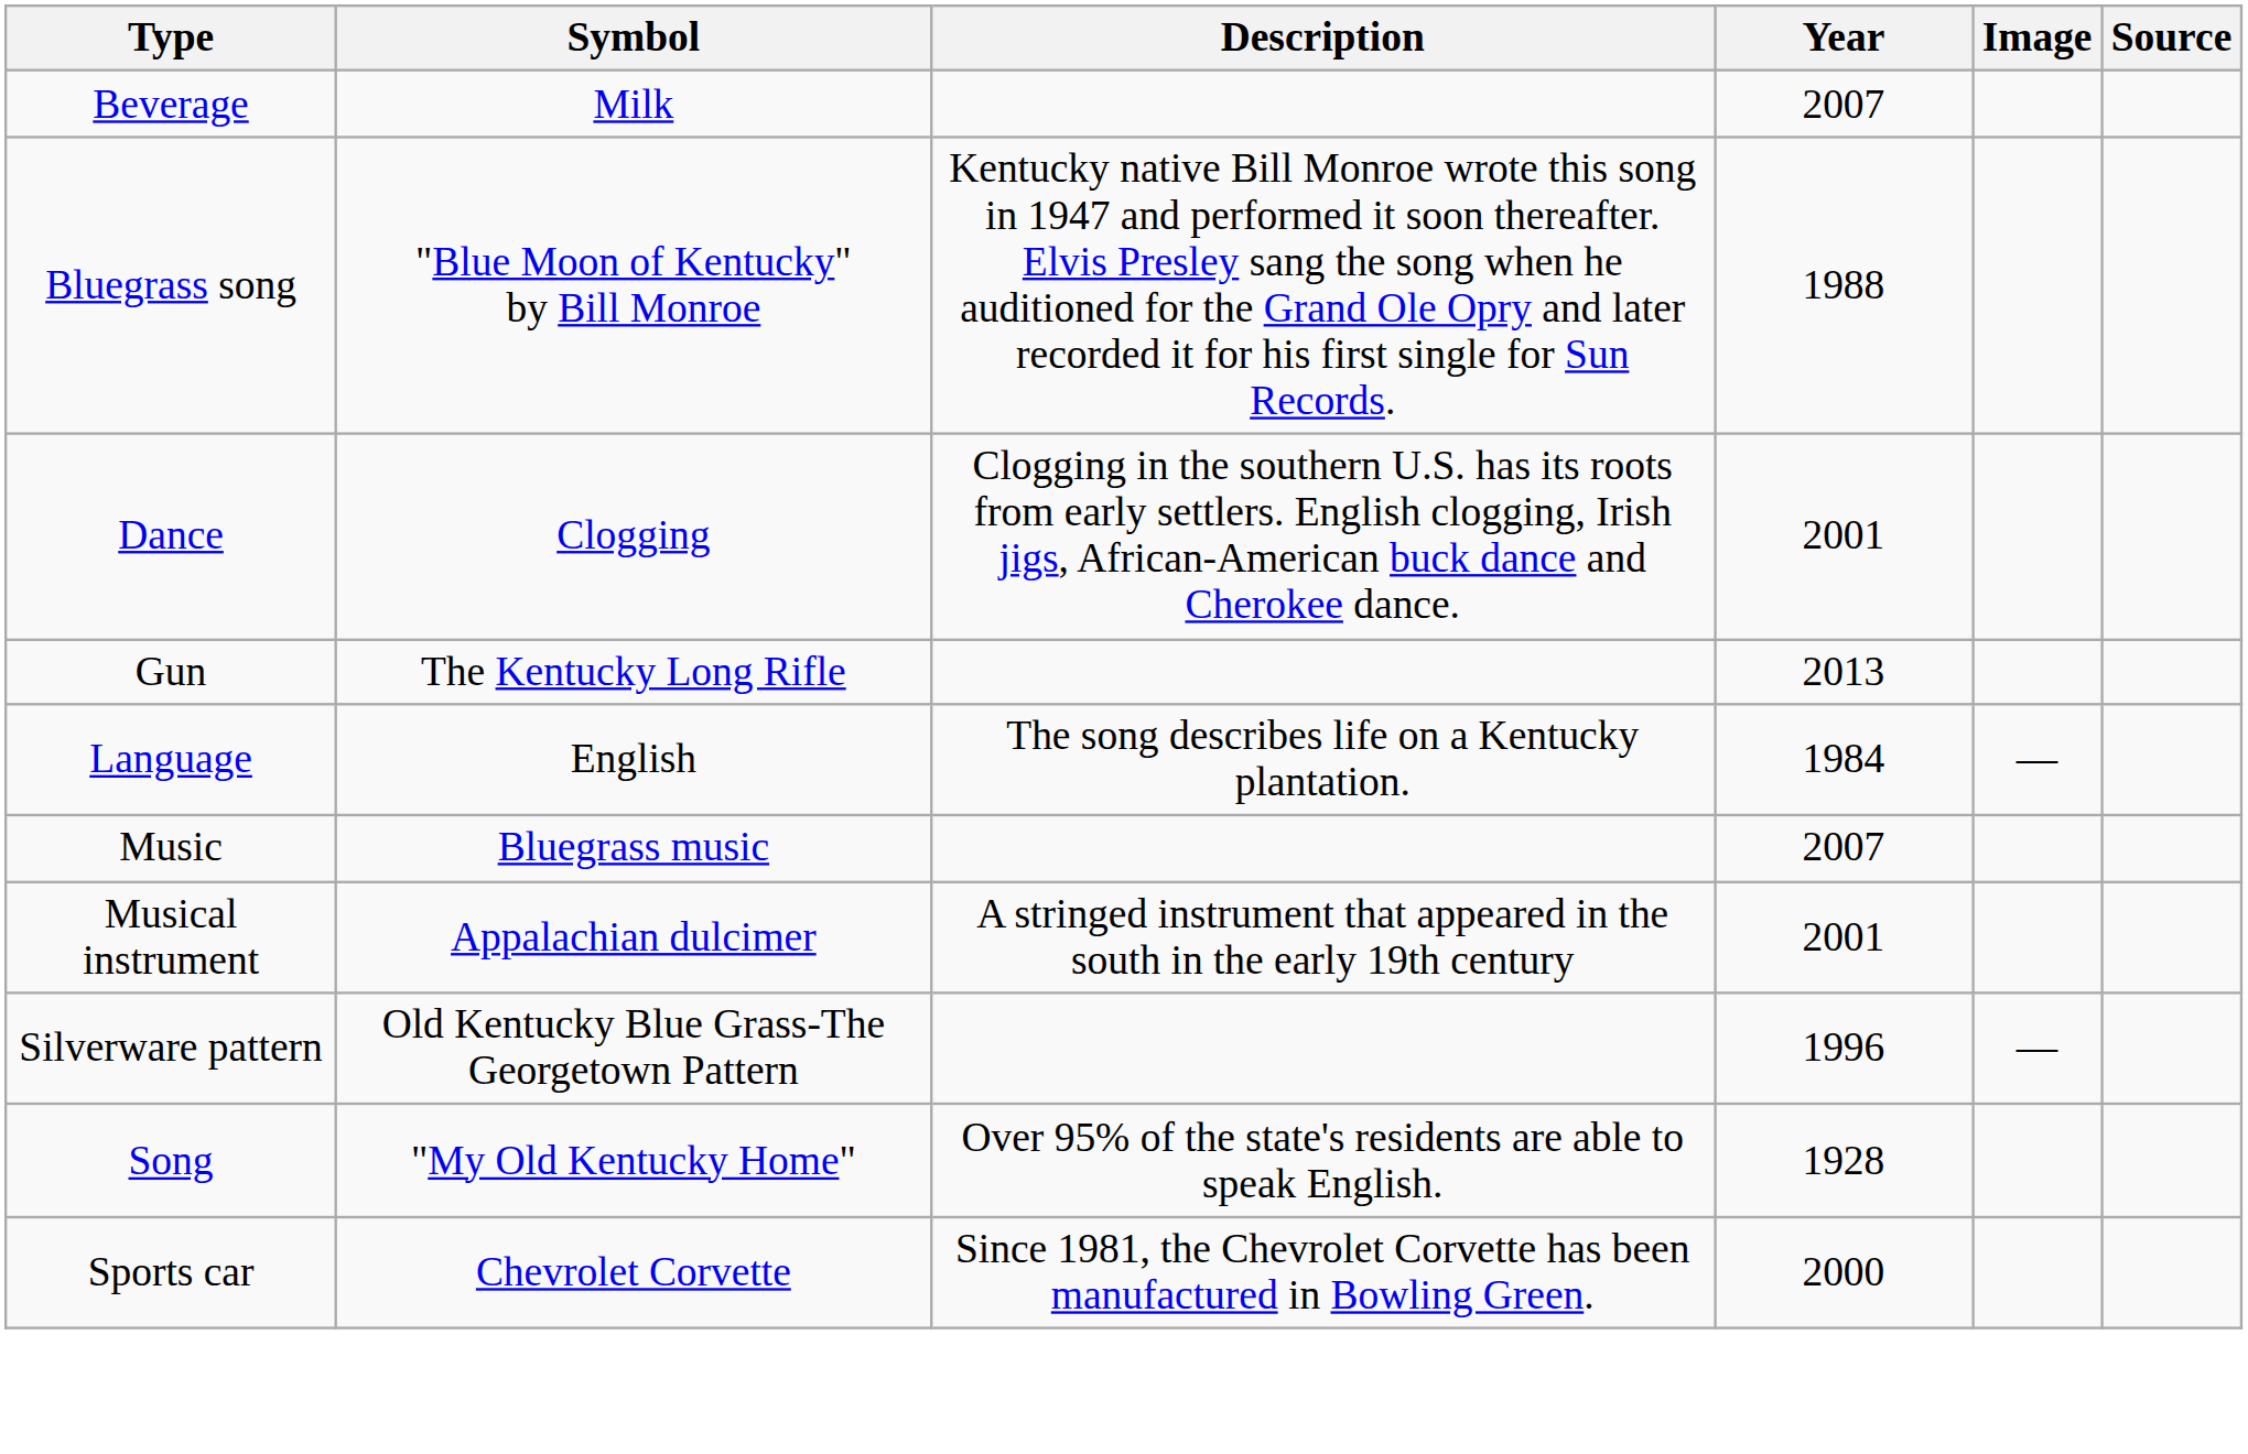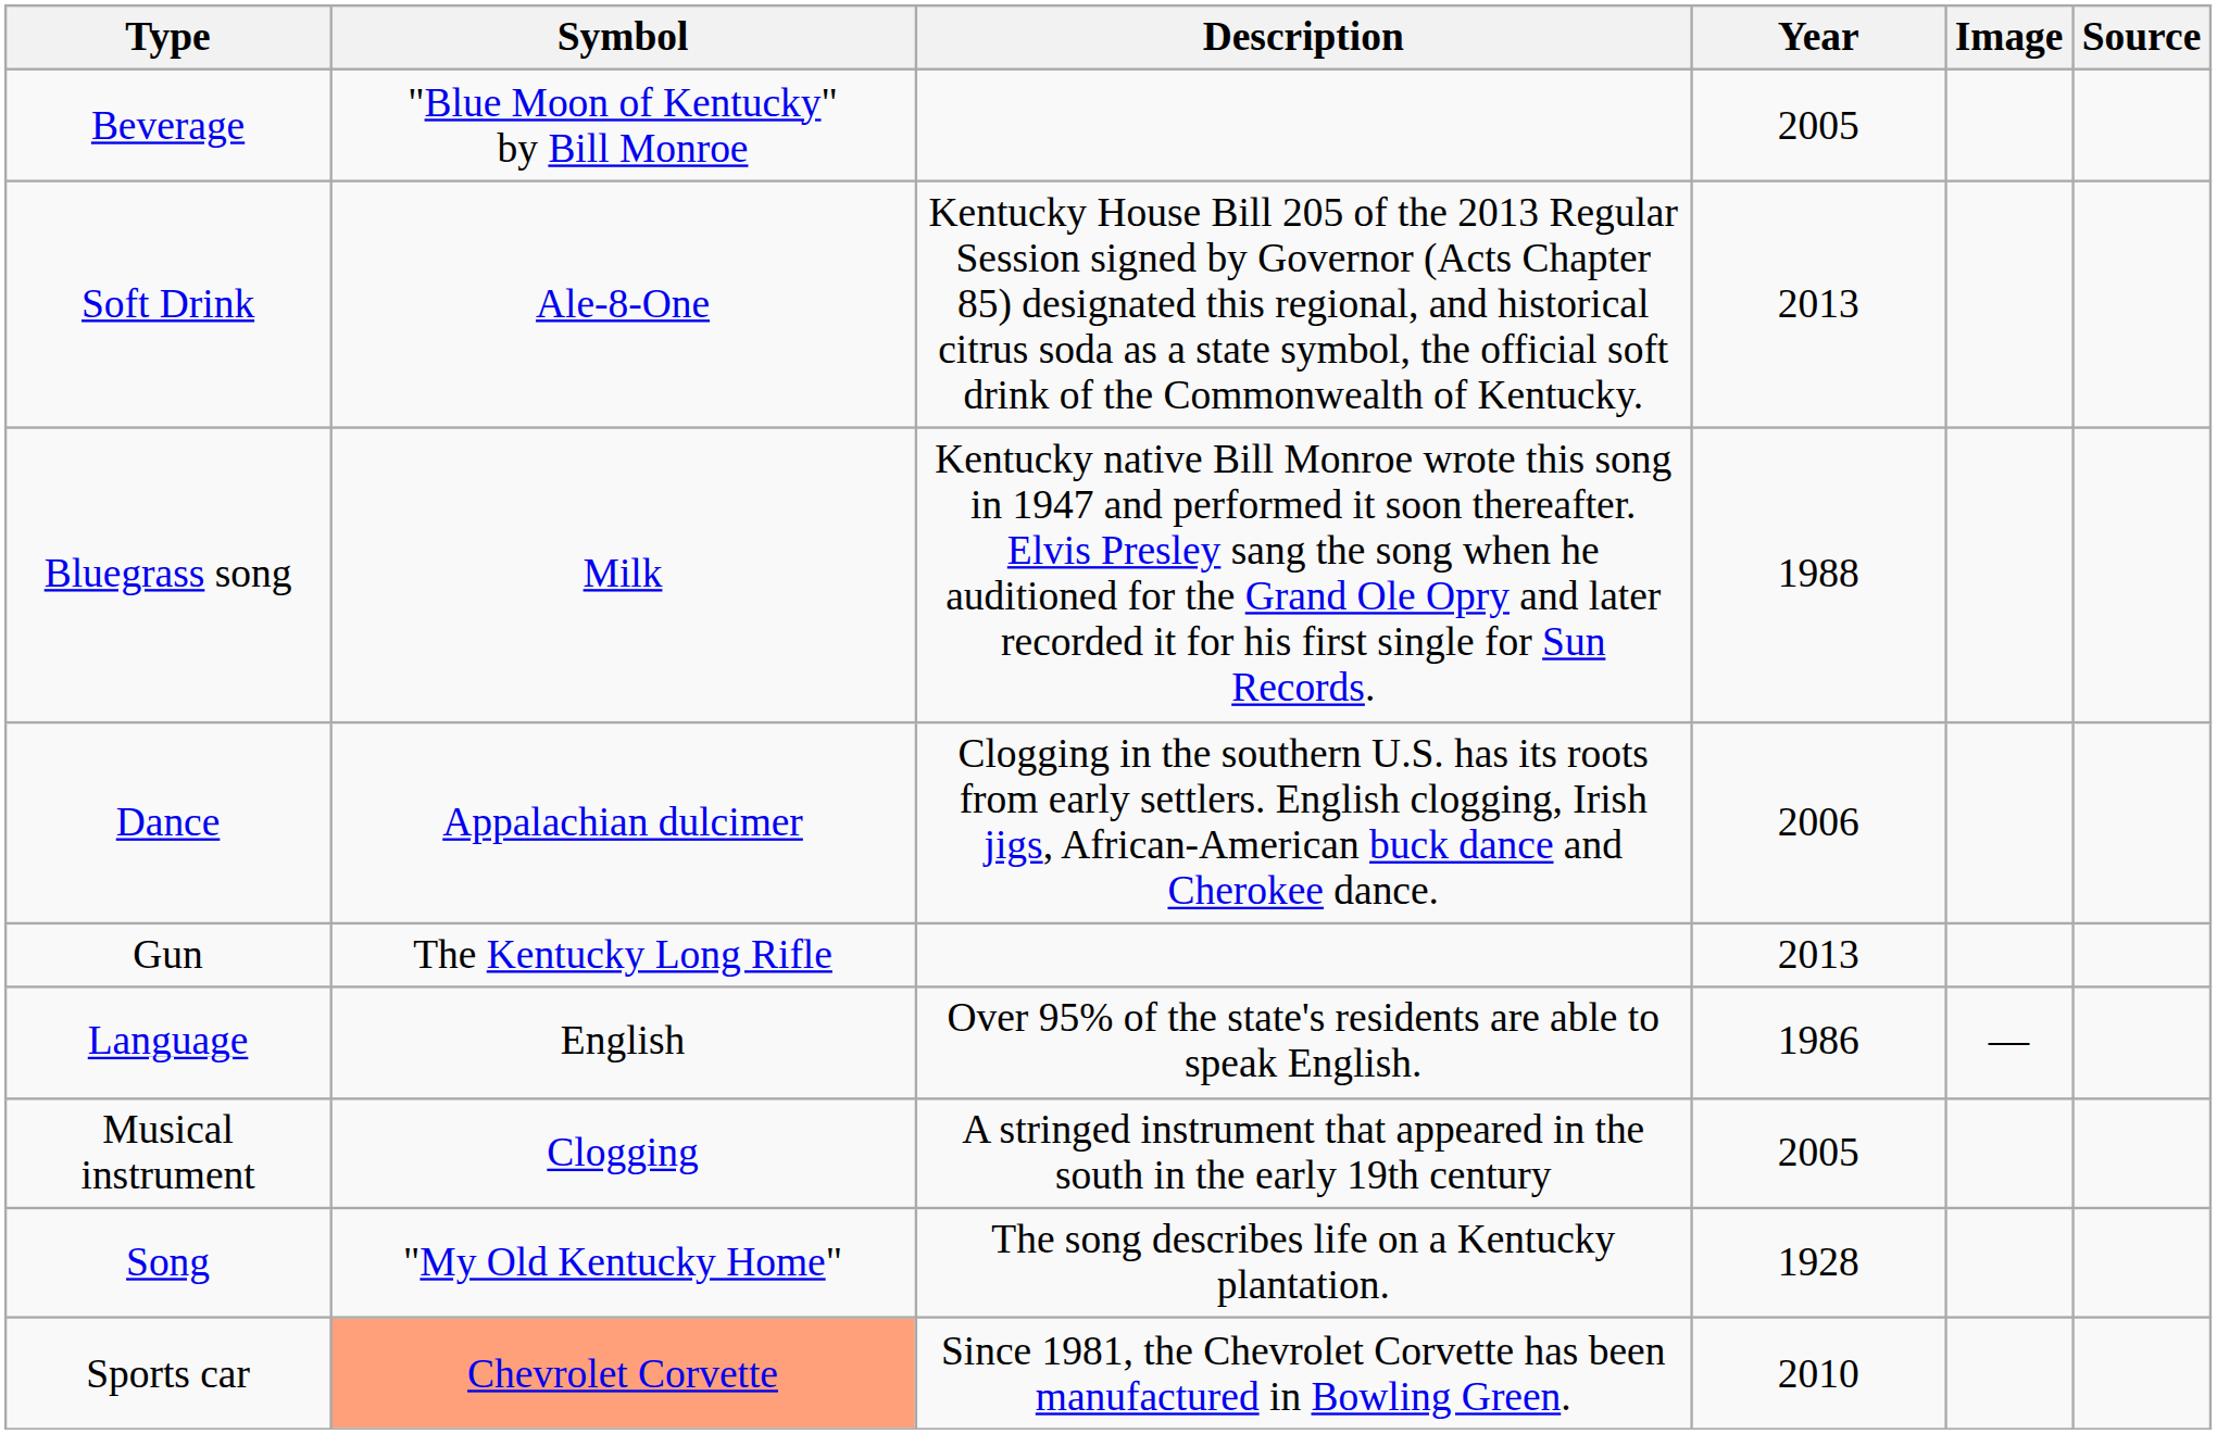 <table class="wikitable" style="text-align:center;">
 <tr>
 <th style="width:16%;">Type</th>
 <th style="width:30%;">Symbol</th>
 <th style="width:40%;">Description</th>
 <th style="width:13%;">Year</th>
 <th style="width:13%;">Image</th>
 <th style="width:10%;">Source</th>
 </tr>
 <tr>
 <td><a href='#'>Beverage</a></td>
-<td><a href='#'>Milk</a></td>
+<td>"<a href='#'>Blue Moon of Kentucky</a>"<br>by <a href='#'>Bill Monroe</a></td>
 <td></td>
-<td>2007</td>
+<td>2005</td>
+<td></td>
+<td></td>
+</tr>
+<tr>
+<td><a href='#'>Soft Drink</a></td>
+<td><a href='#'>Ale-8-One</a></td>
+<td>Kentucky House Bill 205 of the 2013 Regular Session signed by Governor (Acts Chapter 85) designated this regional, and historical citrus soda as a state symbol, the official soft drink of the Commonwealth of Kentucky.</td>
+<td>2013</td>
 <td></td>
 <td></td>
 </tr>
 <tr>
 <td><a href='#'>Bluegrass</a> song</td>
-<td>"<a href='#'>Blue Moon of Kentucky</a>"<br>by <a href='#'>Bill Monroe</a></td>
+<td><a href='#'>Milk</a></td>
 <td>Kentucky native Bill Monroe wrote this song in 1947 and performed it soon thereafter.  <a href='#'>Elvis Presley</a> sang the song when he auditioned for the <a href='#'>Grand Ole Opry</a> and later recorded it for his first single for <a href='#'>Sun Records</a>.</td>
 <td>1988</td>
 <td></td>
 <td></td>
 </tr>
 <tr>
 <td><a href='#'>Dance</a></td>
-<td><a href='#'>Clogging</a></td>
+<td><a href='#'>Appalachian dulcimer</a></td>
 <td>Clogging in the southern U.S. has its roots from early settlers.  English clogging, Irish <a href='#'>jigs</a>, African-American <a href='#'>buck dance</a> and <a href='#'>Cherokee</a> dance.</td>
-<td>2001</td>
+<td>2006</td>
 <td></td>
 <td></td>
 </tr>
 <tr>
 <td>Gun</td>
 <td>The <a href='#'>Kentucky Long Rifle</a></td>
 <td></td>
 <td>2013</td>
 <td></td>
 <td></td>
 </tr>
 <tr>
 <td><a href='#'>Language</a></td>
 <td>English</td>
-<td>The song describes life on a Kentucky plantation.</td>
-<td>1984</td>
+<td>Over 95% of the state's residents are able to speak English.</td>
+<td>1986</td>
 <td>—</td>
 <td></td>
 </tr>
 <tr>
-<td>Music</td>
-<td><a href='#'>Bluegrass music</a></td>
+<td>Musical instrument</td>
+<td><a href='#'>Clogging</a></td>
+<td>A stringed instrument that appeared in the south in the early 19th century</td>
+<td>2005</td>
 <td></td>
-<td>2007</td>
-<td></td>
-<td></td>
-</tr>
-<tr>
-<td>Musical instrument</td>
-<td><a href='#'>Appalachian dulcimer</a></td>
-<td>A stringed instrument that appeared in the south in the early 19th century</td>
-<td>2001</td>
-<td></td>
-<td></td>
-</tr>
-<tr>
-<td>Silverware pattern</td>
-<td>Old Kentucky Blue Grass-The Georgetown Pattern</td>
-<td></td>
-<td>1996</td>
-<td>—</td>
 <td></td>
 </tr>
 <tr>
 <td><a href='#'>Song</a></td>
 <td>"<a href='#'>My Old Kentucky Home</a>"</td>
-<td>Over 95% of the state's residents are able to speak English.</td>
+<td>The song describes life on a Kentucky plantation.</td>
 <td>1928</td>
 <td></td>
 <td></td>
 </tr>
 <tr>
 <td>Sports car</td>
-<td><a href='#'>Chevrolet Corvette</a></td>
+<td style="background: lightsalmon;"><a href='#'>Chevrolet Corvette</a></td>
 <td>Since 1981, the Chevrolet Corvette has been <a href='#'>manufactured</a> in <a href='#'>Bowling Green</a>.</td>
-<td>2000</td>
+<td>2010</td>
 <td></td>
 <td></td>
 </tr>
 </table>
